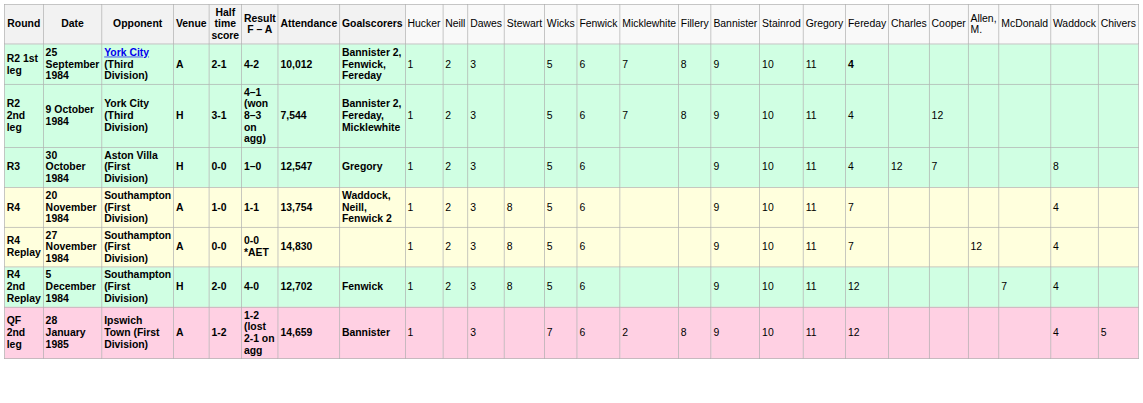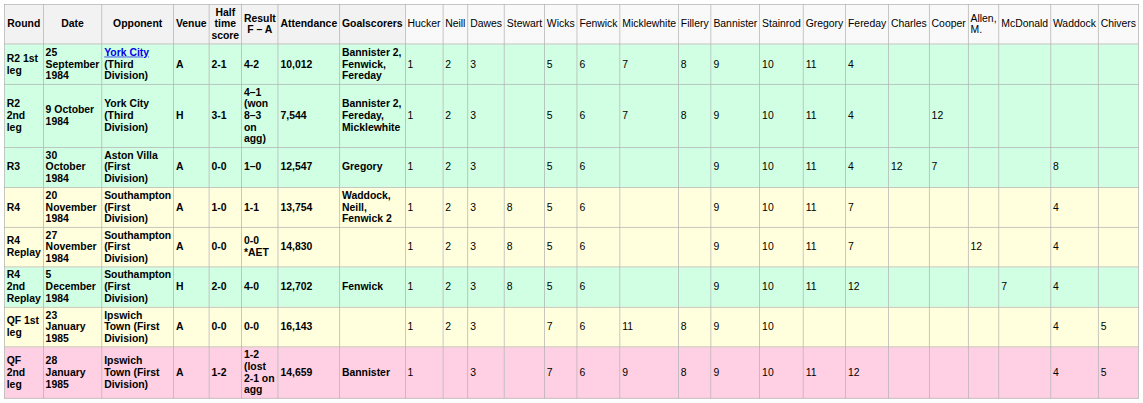 <table class="wikitable">
 <tr>
 <th><strong>Round</strong></th>
 <th><strong>Date</strong></th>
 <th><strong>Opponent</strong></th>
 <th><strong>Venue</strong></th>
 <th><strong>Half time score</strong></th>
 <th><strong>Result</strong><br><strong>F – A</strong></th>
 <th><strong>Attendance</strong></th>
 <th><strong>Goalscorers</strong></th>
 <td>Hucker</td>
 <td>Neill</td>
 <td>Dawes</td>
 <td>Stewart</td>
 <td>Wicks</td>
 <td>Fenwick</td>
 <td>Micklewhite</td>
 <td>Fillery</td>
 <td>Bannister</td>
 <td>Stainrod</td>
 <td>Gregory</td>
 <td>Fereday</td>
 <td>Charles</td>
 <td>Cooper</td>
 <td>Allen, M.</td>
 <td>McDonald</td>
 <td>Waddock</td>
 <td>Chivers</td>
 </tr>
 <tr style="background-color: #d0ffe3;">
 <td><strong>R2 1st leg</strong></td>
 <td><strong>25 September 1984</strong></td>
 <td><strong><a href='#'>York City</a> (Third Division)</strong></td>
 <td><strong>A</strong></td>
 <td><strong>2-1</strong></td>
 <td><strong>4-2</strong></td>
 <td><strong>10,012</strong></td>
 <td><strong>Bannister 2, Fenwick, Fereday</strong></td>
 <td>1</td>
 <td>2</td>
 <td>3</td>
 <td></td>
 <td>5</td>
 <td>6</td>
 <td>7</td>
 <td>8</td>
 <td>9</td>
 <td>10</td>
 <td>11</td>
-<td><strong>4</strong></td>
+<td>4</td>
 <td></td>
 <td></td>
 <td></td>
 <td></td>
 <td></td>
 <td></td>
 </tr>
 <tr style="background-color: #d0ffe3;">
 <td><strong>R2 2nd leg</strong></td>
 <td><strong>9 October 1984</strong></td>
 <td><strong>York City (Third Division)</strong></td>
 <td><strong>H</strong></td>
 <td><strong>3-1</strong></td>
 <td><strong>4–1 (won 8–3 on agg)</strong></td>
 <td><strong>7,544</strong></td>
 <td><strong>Bannister 2, Fereday, Micklewhite</strong></td>
 <td>1</td>
 <td>2</td>
 <td>3</td>
 <td></td>
 <td>5</td>
 <td>6</td>
 <td>7</td>
 <td>8</td>
 <td>9</td>
 <td>10</td>
 <td>11</td>
 <td>4</td>
 <td></td>
 <td>12</td>
 <td></td>
 <td></td>
 <td></td>
 <td></td>
 </tr>
 <tr style="background-color: #d0ffe3;">
 <td><strong>R3</strong></td>
 <td><strong>30 October 1984</strong></td>
 <td><strong>Aston Villa (First Division)</strong></td>
-<td><strong>H</strong></td>
+<td><strong>A</strong></td>
 <td><strong>0-0</strong></td>
 <td><strong>1–0</strong></td>
 <td><strong>12,547</strong></td>
 <td><strong>Gregory</strong></td>
 <td>1</td>
 <td>2</td>
 <td>3</td>
 <td></td>
 <td>5</td>
 <td>6</td>
 <td></td>
 <td></td>
 <td>9</td>
 <td>10</td>
 <td>11</td>
 <td>4</td>
 <td>12</td>
 <td>7</td>
 <td></td>
 <td></td>
 <td>8</td>
 <td></td>
 </tr>
 <tr style="background-color: #ffffdd;">
 <td><strong>R4</strong></td>
 <td><strong>20 November 1984</strong></td>
 <td><strong>Southampton (First Division)</strong></td>
 <td><strong>A</strong></td>
 <td><strong>1-0</strong></td>
 <td><strong>1-1</strong></td>
 <td><strong>13,754</strong></td>
 <td [Alan McDonald (Northern Ireland footballer)><strong>Waddock, Neill, Fenwick 2</strong></td>
 <td>1</td>
 <td>2</td>
 <td>3</td>
 <td>8</td>
 <td>5</td>
 <td>6</td>
 <td></td>
 <td></td>
 <td>9</td>
 <td>10</td>
 <td>11</td>
 <td>7</td>
 <td></td>
 <td></td>
 <td></td>
 <td></td>
 <td>4</td>
 <td></td>
 </tr>
 <tr style="background-color: #ffffdd;">
 <td><strong>R4 Replay</strong></td>
 <td><strong>27 November 1984</strong></td>
 <td><strong>Southampton (First Division)</strong></td>
 <td><strong>A</strong></td>
 <td><strong>0-0</strong></td>
 <td><strong>0-0 *AET</strong></td>
 <td><strong>14,830</strong></td>
 <td></td>
 <td>1</td>
 <td>2</td>
 <td>3</td>
 <td>8</td>
 <td>5</td>
 <td>6</td>
 <td></td>
 <td></td>
 <td>9</td>
 <td>10</td>
 <td>11</td>
 <td>7</td>
 <td></td>
 <td></td>
 <td>12</td>
 <td></td>
 <td>4</td>
 <td></td>
 </tr>
 <tr style="background-color: #d0ffe3;">
 <td><strong>R4 2nd Replay</strong></td>
 <td><strong>5 December 1984</strong></td>
 <td><strong>Southampton (First Division)</strong></td>
 <td><strong>H</strong></td>
 <td><strong>2-0</strong></td>
 <td><strong>4-0</strong></td>
 <td><strong>12,702</strong></td>
 <td><strong>Fenwick</strong></td>
 <td>1</td>
 <td>2</td>
 <td>3</td>
 <td>8</td>
 <td>5</td>
 <td>6</td>
 <td></td>
 <td></td>
 <td>9</td>
 <td>10</td>
 <td>11</td>
 <td>12</td>
 <td></td>
 <td></td>
 <td></td>
 <td>7</td>
 <td>4</td>
 <td></td>
 </tr>
+<tr style="background-color: #ffffdd;">
+<td><strong>QF 1st leg</strong></td>
+<td><strong>23 January 1985</strong></td>
+<td><strong>Ipswich Town (First Division)</strong></td>
+<td><strong>A</strong></td>
+<td><strong>0-0</strong></td>
+<td><strong>0-0</strong></td>
+<td><strong>16,143</strong></td>
+<td></td>
+<td>1</td>
+<td>2</td>
+<td>3</td>
+<td></td>
+<td>7</td>
+<td>6</td>
+<td>11</td>
+<td>8</td>
+<td>9</td>
+<td>10</td>
+<td></td>
+<td></td>
+<td></td>
+<td></td>
+<td></td>
+<td></td>
+<td>4</td>
+<td>5</td>
+</tr>
 <tr style="background-color: #ffd0e3;">
 <td><strong>QF 2nd leg</strong></td>
 <td><strong>28 January 1985</strong></td>
 <td><strong>Ipswich Town (First Division)</strong></td>
 <td><strong>A</strong></td>
 <td><strong>1-2</strong></td>
 <td><strong>1-2 (lost 2-1 on agg</strong></td>
 <td><strong>14,659</strong></td>
 <td><strong>Bannister</strong></td>
 <td>1</td>
 <td></td>
 <td>3</td>
 <td></td>
 <td>7</td>
 <td>6</td>
-<td>2</td>
+<td>9</td>
 <td>8</td>
 <td>9</td>
 <td>10</td>
 <td>11</td>
 <td>12</td>
 <td></td>
 <td></td>
 <td></td>
 <td></td>
 <td>4</td>
 <td>5</td>
 </tr>
 </table>
